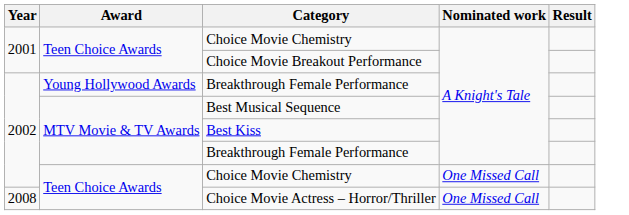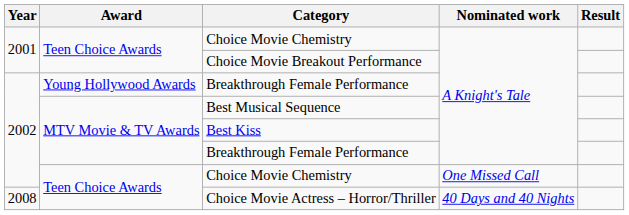 <table class="wikitable">
 <tr>
 <th>Year</th>
 <th>Award</th>
 <th>Category</th>
 <th>Nominated work</th>
 <th>Result</th>
 </tr>
 <tr>
 <td rowspan="2">2001</td>
 <td rowspan="2"><a href='#'>Teen Choice Awards</a></td>
 <td>Choice Movie Chemistry </td>
 <td rowspan="6"><em><a href='#'>A Knight's Tale</a></em></td>
 <td></td>
 </tr>
 <tr>
 <td>Choice Movie Breakout Performance</td>
 <td></td>
 </tr>
 <tr>
 <td rowspan="5">2002</td>
 <td><a href='#'>Young Hollywood Awards</a></td>
 <td>Breakthrough Female Performance</td>
 <td></td>
 </tr>
 <tr>
 <td rowspan="3"><a href='#'>MTV Movie & TV Awards</a></td>
 <td>Best Musical Sequence </td>
 <td></td>
 </tr>
 <tr>
 <td><a href='#'>Best Kiss</a> </td>
 <td></td>
 </tr>
 <tr>
 <td>Breakthrough Female Performance</td>
 <td></td>
 </tr>
 <tr>
 <td rowspan="2"><a href='#'>Teen Choice Awards</a></td>
 <td>Choice Movie Chemistry </td>
 <td><em><a href='#'>One Missed Call</a></em></td>
 <td></td>
 </tr>
 <tr>
 <td>2008</td>
 <td>Choice Movie Actress – Horror/Thriller</td>
-<td><em><a href='#'>One Missed Call</a></em></td>
+<td><em><a href='#'>40 Days and 40 Nights</a></em></td>
 <td></td>
 </tr>
 </table>
